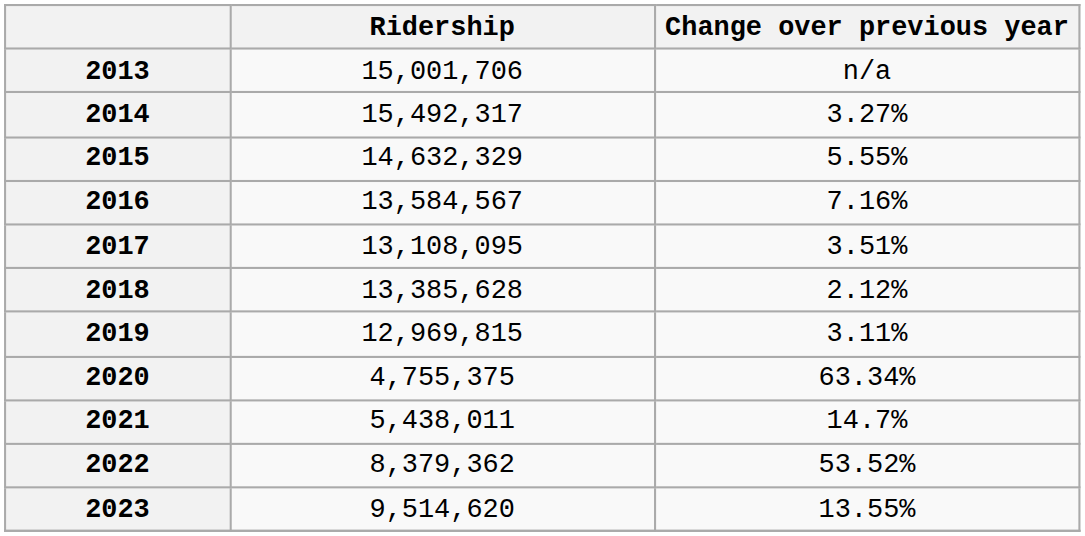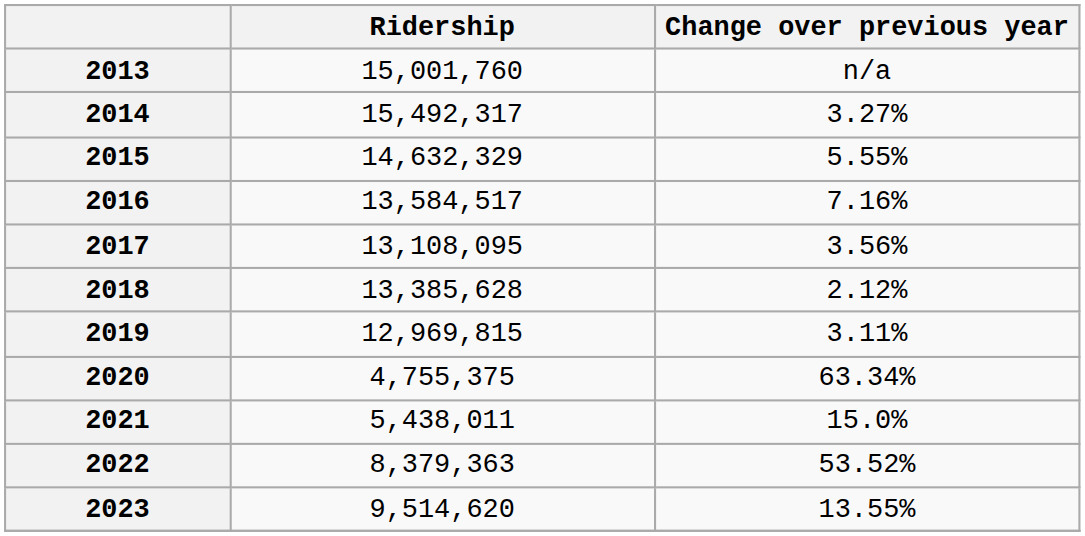 <table class="wikitable"  style="text-align:center; width:520px; margin:auto;">
 <tr>
 <th style="width:50px"></th>
 <th style="width:100px">Ridership</th>
 <th style="width:100px">Change over previous year</th>
 </tr>
 <tr>
 <th>2013</th>
-<td>15,001,706</td>
+<td>15,001,760</td>
 <td>n/a</td>
 </tr>
 <tr>
 <th>2014</th>
 <td>15,492,317</td>
 <td>3.27%</td>
 </tr>
 <tr>
 <th>2015</th>
 <td>14,632,329</td>
 <td>5.55%</td>
 </tr>
 <tr>
 <th>2016</th>
-<td>13,584,567</td>
+<td>13,584,517</td>
 <td>7.16%</td>
 </tr>
 <tr>
 <th>2017</th>
 <td>13,108,095</td>
-<td>3.51%</td>
+<td>3.56%</td>
 </tr>
 <tr>
 <th>2018</th>
 <td>13,385,628</td>
 <td>2.12%</td>
 </tr>
 <tr>
 <th>2019</th>
 <td>12,969,815</td>
 <td>3.11%</td>
 </tr>
 <tr>
 <th>2020</th>
 <td>4,755,375</td>
 <td>63.34%</td>
 </tr>
 <tr>
 <th>2021</th>
 <td>5,438,011</td>
-<td>14.7%</td>
+<td>15.0%</td>
 </tr>
 <tr>
 <th>2022</th>
-<td>8,379,362</td>
+<td>8,379,363</td>
 <td>53.52%</td>
 </tr>
 <tr>
 <th>2023</th>
 <td>9,514,620</td>
 <td>13.55%</td>
 </tr>
 <tr>
 </tr>
 </table>
